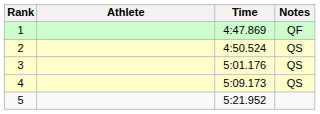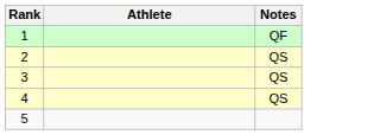 <table class=wikitable style="text-align:center">
 <tr>
 <th width=40>Rank</th>
 <th width=250>Athlete</th>
-<th width=80>Time</th>
 <th width=50>Notes</th>
 </tr>
 <tr bgcolor="ccffcc">
 <td>1</td>
 <td align=left></td>
-<td>4:47.869</td>
 <td>QF</td>
 </tr>
 <tr bgcolor="#ffffcc">
 <td>2</td>
 <td align=left></td>
-<td>4:50.524</td>
 <td>QS</td>
 </tr>
 <tr bgcolor="#ffffcc">
 <td>3</td>
 <td align=left></td>
-<td>5:01.176</td>
 <td>QS</td>
 </tr>
 <tr bgcolor="#ffffcc">
 <td>4</td>
 <td align=left></td>
-<td>5:09.173</td>
 <td>QS</td>
 </tr>
 <tr>
 <td>5</td>
 <td align=left></td>
-<td>5:21.952</td>
 <td></td>
 </tr>
 </table>
